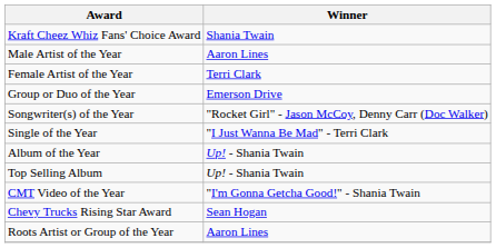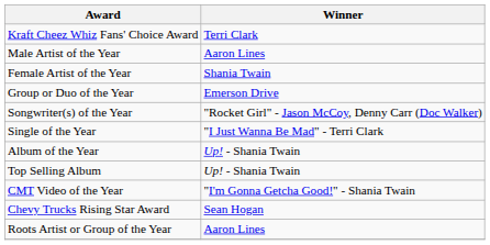 <table class="wikitable">
 <tr>
 <th>Award</th>
 <th>Winner</th>
 </tr>
 <tr>
 <td><a href='#'>Kraft Cheez Whiz</a> Fans' Choice Award</td>
-<td><a href='#'>Shania Twain</a></td>
+<td><a href='#'>Terri Clark</a></td>
 </tr>
 <tr>
 <td>Male Artist of the Year</td>
 <td><a href='#'>Aaron Lines</a></td>
 </tr>
 <tr>
 <td>Female Artist of the Year</td>
-<td><a href='#'>Terri Clark</a></td>
+<td><a href='#'>Shania Twain</a></td>
 </tr>
 <tr>
 <td>Group or Duo of the Year</td>
 <td><a href='#'>Emerson Drive</a></td>
 </tr>
 <tr>
 <td>Songwriter(s) of the Year</td>
 <td>"Rocket Girl" - <a href='#'>Jason McCoy</a>, Denny Carr (<a href='#'>Doc Walker</a>)</td>
 </tr>
 <tr>
 <td>Single of the Year</td>
 <td>"<a href='#'>I Just Wanna Be Mad</a>" - Terri Clark</td>
 </tr>
 <tr>
 <td>Album of the Year</td>
 <td><em><a href='#'>Up!</a></em> - Shania Twain</td>
 </tr>
 <tr>
 <td>Top Selling Album</td>
 <td><em>Up!</em> - Shania Twain</td>
 </tr>
 <tr>
 <td><a href='#'>CMT</a> Video of the Year</td>
 <td>"<a href='#'>I'm Gonna Getcha Good!</a>" - Shania Twain</td>
 </tr>
 <tr>
 <td><a href='#'>Chevy Trucks</a> Rising Star Award</td>
 <td><a href='#'>Sean Hogan</a></td>
 </tr>
 <tr>
 <td>Roots Artist or Group of the Year</td>
 <td><a href='#'>Aaron Lines</a></td>
 </tr>
 <tr>
 </tr>
 </table>
